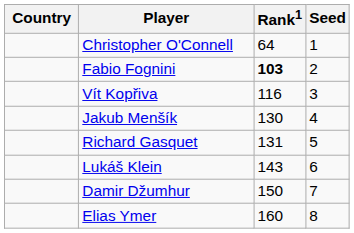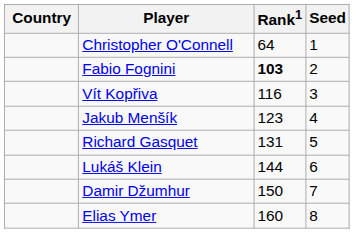 <table class="sortable wikitable">
 <tr>
 <th width="70">Country</th>
 <th width="175">Player</th>
 <th>Rank<sup>1</sup></th>
 <th>Seed</th>
 </tr>
 <tr>
 <td></td>
 <td><a href='#'>Christopher O'Connell</a></td>
 <td>64</td>
 <td>1</td>
 </tr>
 <tr>
 <td></td>
 <td><a href='#'>Fabio Fognini</a></td>
 <td><strong>103</strong></td>
 <td>2</td>
 </tr>
 <tr>
 <td></td>
 <td><a href='#'>Vít Kopřiva</a></td>
 <td>116</td>
 <td>3</td>
 </tr>
 <tr>
 <td></td>
 <td><a href='#'>Jakub Menšík</a></td>
-<td>130</td>
+<td>123</td>
 <td>4</td>
 </tr>
 <tr>
 <td></td>
 <td><a href='#'>Richard Gasquet</a></td>
 <td>131</td>
 <td>5</td>
 </tr>
 <tr>
 <td></td>
 <td><a href='#'>Lukáš Klein</a></td>
-<td>143</td>
+<td>144</td>
 <td>6</td>
 </tr>
 <tr>
 <td></td>
 <td><a href='#'>Damir Džumhur</a></td>
 <td>150</td>
 <td>7</td>
 </tr>
 <tr>
 <td></td>
 <td><a href='#'>Elias Ymer</a></td>
 <td>160</td>
 <td>8</td>
 </tr>
 </table>
